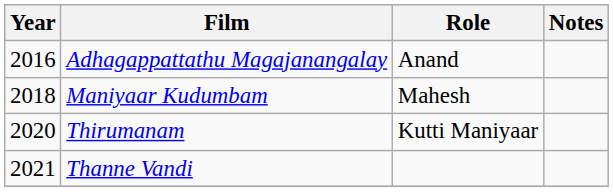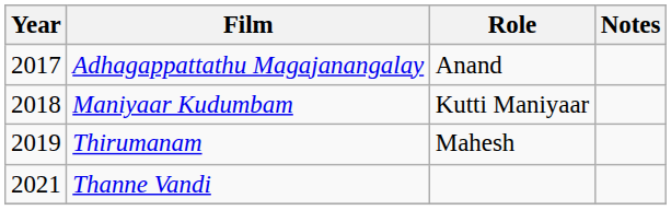 <table class="wikitable sortable">
 <tr style="background:#ccc; text-align:center;">
 <th>Year</th>
 <th>Film</th>
 <th>Role</th>
 <th>Notes</th>
 </tr>
 <tr>
-<td>2016</td>
+<td>2017</td>
 <td><em><a href='#'>Adhagappattathu Magajanangalay</a></em></td>
 <td>Anand</td>
 <td></td>
 </tr>
 <tr>
 <td>2018</td>
 <td><em><a href='#'>Maniyaar Kudumbam</a></em></td>
-<td>Mahesh</td>
+<td>Kutti Maniyaar</td>
 <td></td>
 </tr>
 <tr>
-<td>2020</td>
+<td>2019</td>
 <td><em><a href='#'>Thirumanam</a></em></td>
-<td>Kutti Maniyaar</td>
+<td>Mahesh</td>
 <td></td>
 </tr>
 <tr>
 <td>2021</td>
 <td><em><a href='#'>Thanne Vandi</a></em></td>
 <td></td>
 <td></td>
 </tr>
 <tr>
 </tr>
 </table>
